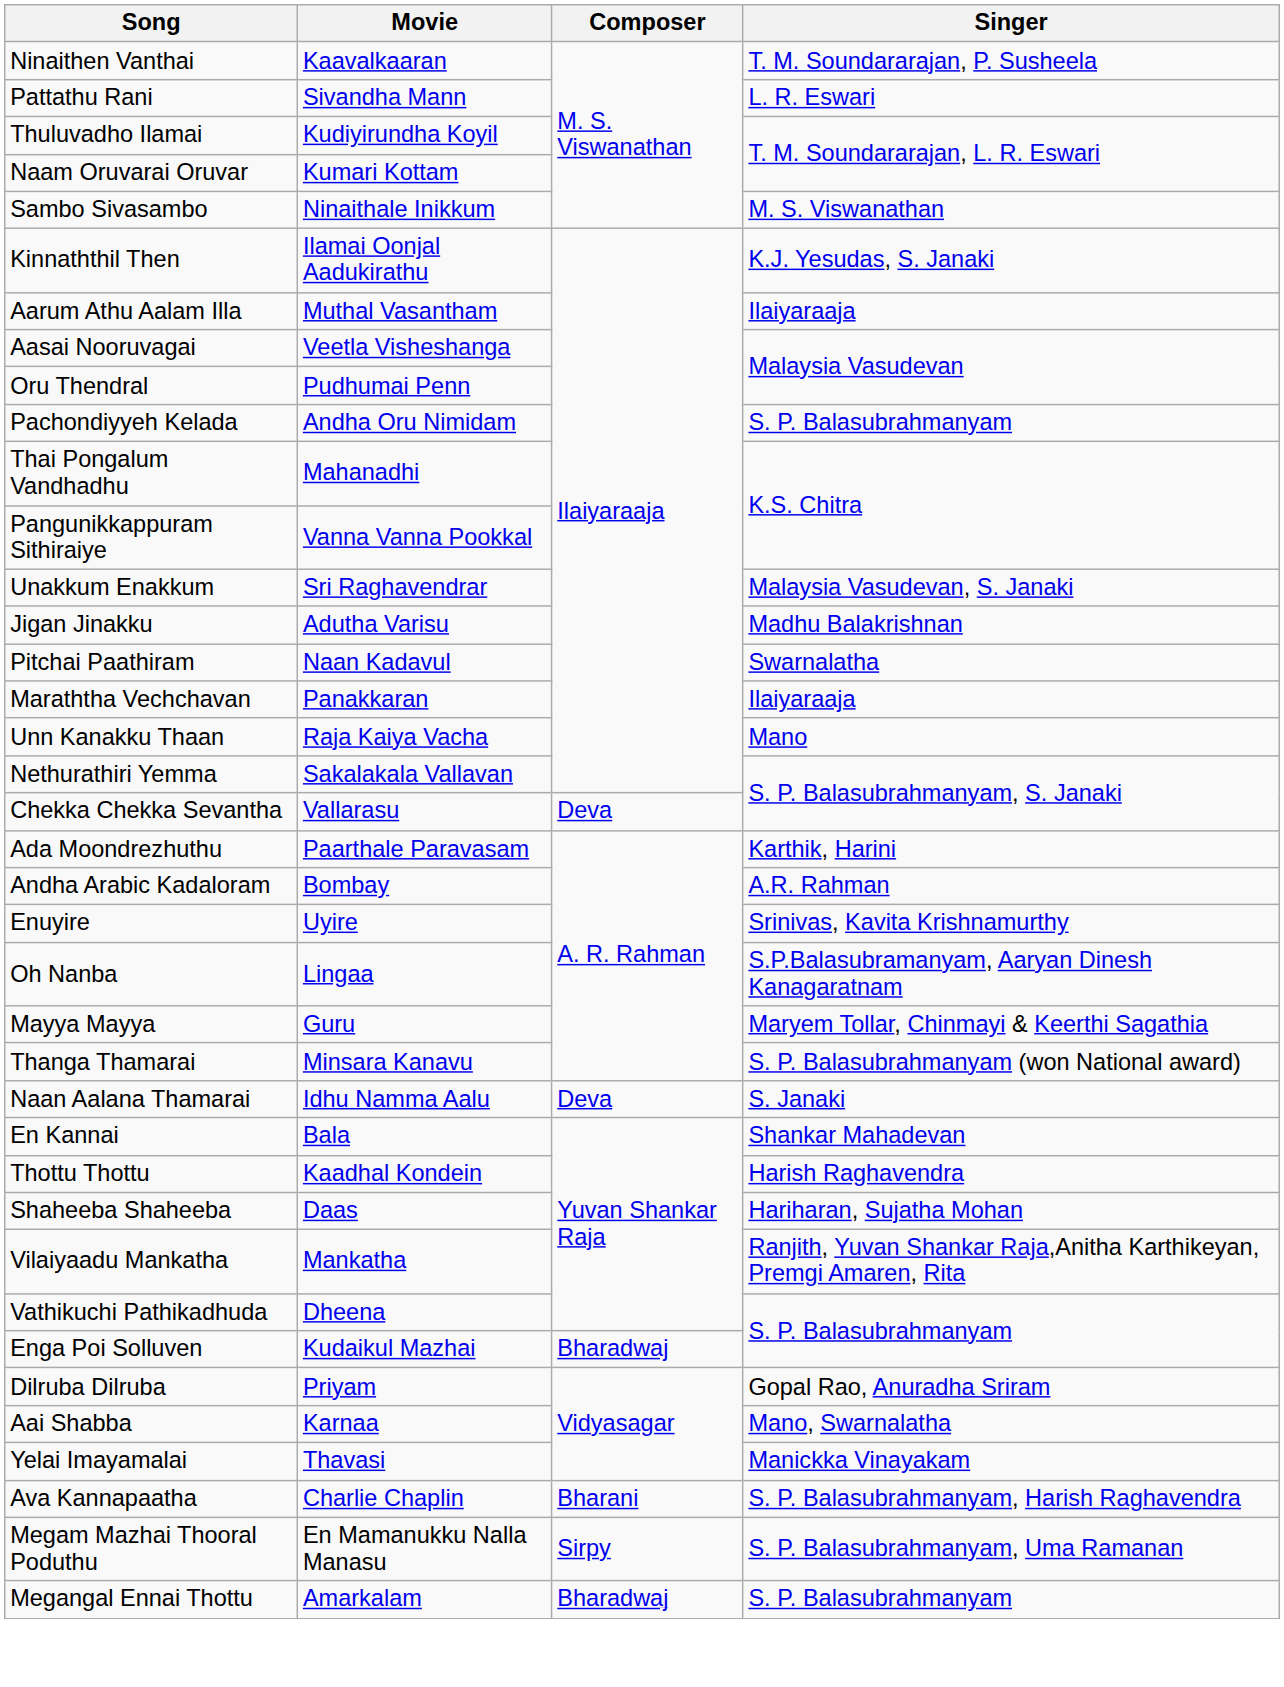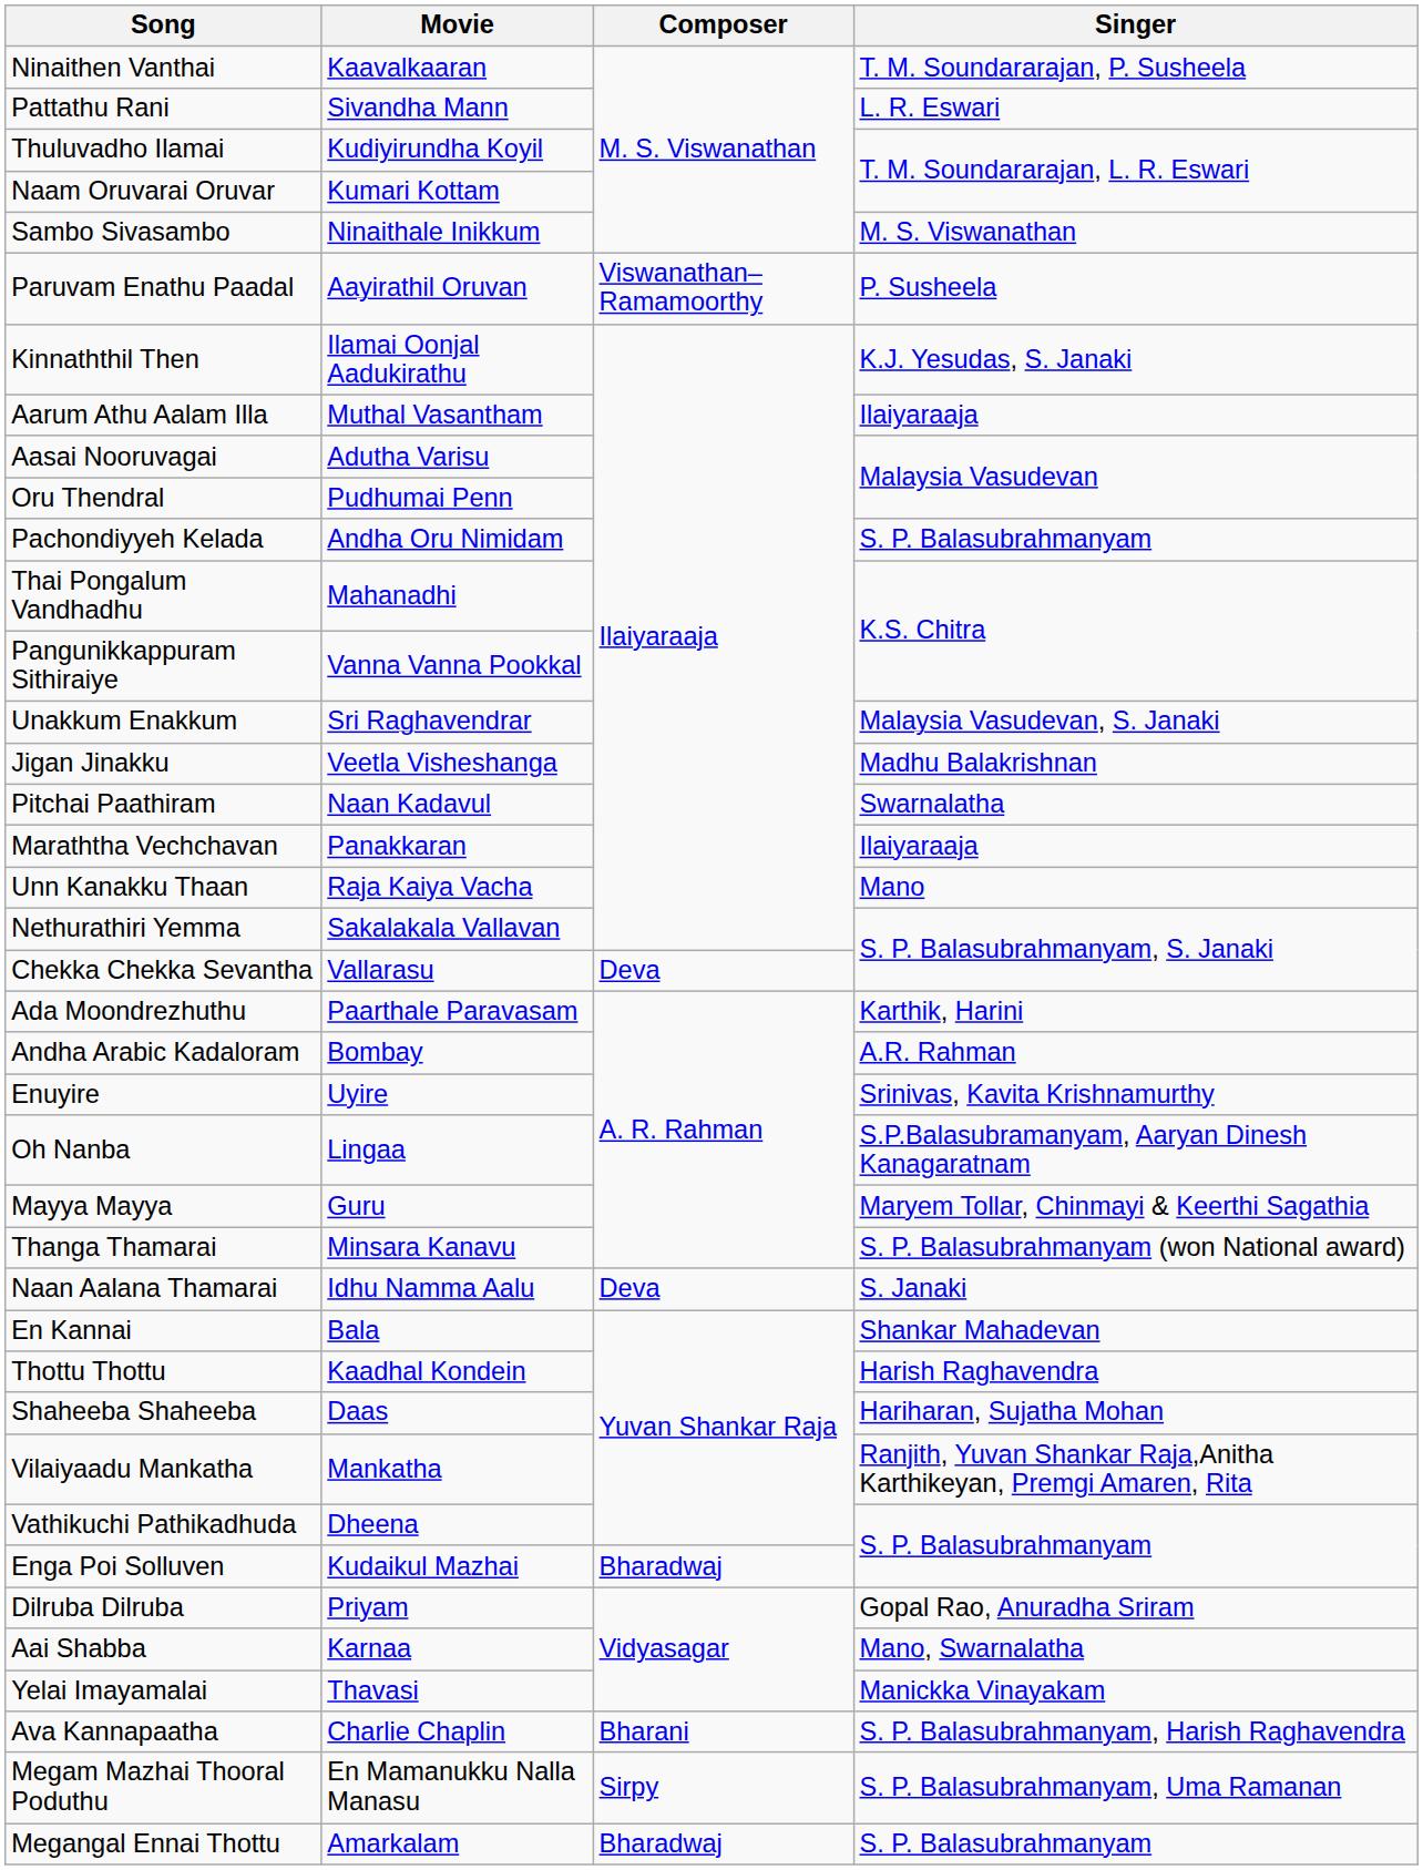 <table class="wikitable">
 <tr>
 <th>Song</th>
 <th>Movie</th>
 <th>Composer</th>
 <th>Singer</th>
 </tr>
 <tr>
 <td>Ninaithen Vanthai</td>
 <td><a href='#'>Kaavalkaaran</a></td>
 <td rowspan="5"><a href='#'>M. S. Viswanathan</a></td>
 <td><a href='#'>T. M. Soundararajan</a>, <a href='#'>P. Susheela</a></td>
 </tr>
 <tr>
 <td>Pattathu Rani</td>
 <td><a href='#'>Sivandha Mann</a></td>
 <td><a href='#'>L. R. Eswari</a></td>
 </tr>
 <tr>
 <td>Thuluvadho Ilamai</td>
 <td><a href='#'>Kudiyirundha Koyil</a></td>
 <td rowspan="2"><a href='#'>T. M. Soundararajan</a>, <a href='#'>L. R. Eswari</a></td>
 </tr>
 <tr>
 <td>Naam Oruvarai Oruvar</td>
 <td><a href='#'>Kumari Kottam</a></td>
 </tr>
 <tr>
 <td>Sambo Sivasambo</td>
 <td><a href='#'>Ninaithale Inikkum</a></td>
 <td><a href='#'>M. S. Viswanathan</a></td>
 </tr>
 <tr>
+<td>Paruvam Enathu Paadal</td>
+<td><a href='#'>Aayirathil Oruvan</a></td>
+<td><a href='#'>Viswanathan–Ramamoorthy</a></td>
+<td><a href='#'>P. Susheela</a></td>
+</tr>
+<tr>
 <td>Kinnaththil Then</td>
 <td><a href='#'>Ilamai Oonjal Aadukirathu</a></td>
 <td rowspan="13"><a href='#'>Ilaiyaraaja</a></td>
 <td><a href='#'>K.J. Yesudas</a>, <a href='#'>S. Janaki</a></td>
 </tr>
 <tr>
 <td>Aarum Athu Aalam Illa</td>
 <td><a href='#'>Muthal Vasantham</a></td>
 <td><a href='#'>Ilaiyaraaja</a></td>
 </tr>
 <tr>
 <td>Aasai Nooruvagai</td>
-<td><a href='#'>Veetla Visheshanga</a></td>
+<td><a href='#'>Adutha Varisu</a></td>
 <td rowspan=2><a href='#'>Malaysia Vasudevan</a></td>
 </tr>
 <tr>
 <td>Oru Thendral</td>
 <td><a href='#'>Pudhumai Penn</a></td>
 </tr>
 <tr>
 <td>Pachondiyyeh Kelada</td>
 <td><a href='#'>Andha Oru Nimidam</a></td>
 <td><a href='#'>S. P. Balasubrahmanyam</a></td>
 </tr>
 <tr>
 <td>Thai Pongalum Vandhadhu</td>
 <td><a href='#'>Mahanadhi</a></td>
 <td rowspan="2"><a href='#'>K.S. Chitra</a></td>
 </tr>
 <tr>
 <td>Pangunikkappuram Sithiraiye</td>
 <td><a href='#'>Vanna Vanna Pookkal</a></td>
 </tr>
 <tr>
 <td>Unakkum Enakkum</td>
 <td><a href='#'>Sri Raghavendrar</a></td>
 <td><a href='#'>Malaysia Vasudevan</a>, <a href='#'>S. Janaki</a></td>
 </tr>
 <tr>
 <td>Jigan Jinakku</td>
-<td><a href='#'>Adutha Varisu</a></td>
+<td><a href='#'>Veetla Visheshanga</a></td>
 <td><a href='#'>Madhu Balakrishnan</a></td>
 </tr>
 <tr>
 <td>Pitchai Paathiram</td>
 <td><a href='#'>Naan Kadavul</a></td>
 <td><a href='#'>Swarnalatha</a></td>
 </tr>
 <tr>
 <td>Maraththa Vechchavan</td>
 <td><a href='#'>Panakkaran</a></td>
 <td><a href='#'>Ilaiyaraaja</a></td>
 </tr>
 <tr>
 <td>Unn Kanakku Thaan</td>
 <td><a href='#'>Raja Kaiya Vacha</a></td>
 <td><a href='#'>Mano</a></td>
 </tr>
 <tr>
 <td>Nethurathiri Yemma</td>
 <td><a href='#'>Sakalakala Vallavan</a></td>
 <td rowspan="2"><a href='#'>S. P. Balasubrahmanyam</a>, <a href='#'>S. Janaki</a></td>
 </tr>
 <tr>
 <td>Chekka Chekka Sevantha</td>
 <td><a href='#'>Vallarasu</a></td>
 <td><a href='#'>Deva</a></td>
 </tr>
 <tr>
 <td>Ada Moondrezhuthu</td>
 <td><a href='#'>Paarthale Paravasam</a></td>
 <td rowspan=6><a href='#'>A. R. Rahman</a></td>
 <td><a href='#'>Karthik</a>, <a href='#'>Harini</a></td>
 </tr>
 <tr>
 <td>Andha Arabic Kadaloram</td>
 <td><a href='#'>Bombay</a></td>
 <td><a href='#'>A.R. Rahman</a></td>
 </tr>
 <tr>
 <td>Enuyire</td>
 <td><a href='#'>Uyire</a></td>
 <td><a href='#'>Srinivas</a>, <a href='#'>Kavita Krishnamurthy</a></td>
 </tr>
 <tr>
 <td>Oh Nanba</td>
 <td><a href='#'>Lingaa</a></td>
 <td><a href='#'>S.P.Balasubramanyam</a>, <a href='#'>Aaryan Dinesh Kanagaratnam</a></td>
 </tr>
 <tr>
 <td>Mayya Mayya</td>
 <td><a href='#'>Guru</a></td>
 <td><a href='#'>Maryem Tollar</a>, <a href='#'>Chinmayi</a> & <a href='#'>Keerthi Sagathia</a></td>
 </tr>
 <tr>
 <td>Thanga Thamarai</td>
 <td><a href='#'>Minsara Kanavu</a></td>
 <td><a href='#'>S. P. Balasubrahmanyam</a> (won National award)</td>
 </tr>
 <tr>
 <td>Naan Aalana Thamarai</td>
 <td><a href='#'>Idhu Namma Aalu</a></td>
 <td><a href='#'>Deva</a></td>
 <td><a href='#'>S. Janaki</a></td>
 </tr>
 <tr>
 <td>En Kannai</td>
 <td><a href='#'>Bala</a></td>
 <td rowspan="5"><a href='#'>Yuvan Shankar Raja</a></td>
 <td><a href='#'>Shankar Mahadevan</a></td>
 </tr>
 <tr>
 <td>Thottu Thottu</td>
 <td><a href='#'>Kaadhal Kondein</a></td>
 <td><a href='#'>Harish Raghavendra</a></td>
 </tr>
 <tr>
 <td>Shaheeba Shaheeba</td>
 <td><a href='#'>Daas</a></td>
 <td><a href='#'>Hariharan</a>, <a href='#'>Sujatha Mohan</a></td>
 </tr>
 <tr>
 <td>Vilaiyaadu Mankatha</td>
 <td><a href='#'>Mankatha</a></td>
 <td><a href='#'>Ranjith</a>, <a href='#'>Yuvan Shankar Raja</a>,Anitha Karthikeyan, <a href='#'>Premgi Amaren</a>, <a href='#'>Rita</a></td>
 </tr>
 <tr>
 <td>Vathikuchi Pathikadhuda</td>
 <td><a href='#'>Dheena</a></td>
 <td rowspan=2><a href='#'>S. P. Balasubrahmanyam</a></td>
 </tr>
 <tr>
 <td>Enga Poi Solluven</td>
 <td><a href='#'>Kudaikul Mazhai</a></td>
 <td><a href='#'>Bharadwaj</a></td>
 </tr>
 <tr>
 <td>Dilruba Dilruba</td>
 <td><a href='#'>Priyam</a></td>
 <td rowspan=3><a href='#'>Vidyasagar</a></td>
 <td>Gopal Rao, <a href='#'>Anuradha Sriram</a></td>
 </tr>
 <tr>
 <td>Aai Shabba</td>
 <td><a href='#'>Karnaa</a></td>
 <td><a href='#'>Mano</a>, <a href='#'>Swarnalatha</a></td>
 </tr>
 <tr>
 <td>Yelai Imayamalai</td>
 <td><a href='#'>Thavasi</a></td>
 <td><a href='#'>Manickka Vinayakam</a></td>
 </tr>
 <tr>
 <td>Ava Kannapaatha</td>
 <td><a href='#'>Charlie Chaplin</a></td>
 <td><a href='#'>Bharani</a></td>
 <td><a href='#'>S. P. Balasubrahmanyam</a>, <a href='#'>Harish Raghavendra</a></td>
 </tr>
 <tr>
 <td>Megam Mazhai Thooral Poduthu</td>
 <td>En Mamanukku Nalla Manasu</td>
 <td><a href='#'>Sirpy</a></td>
 <td><a href='#'>S. P. Balasubrahmanyam</a>, <a href='#'>Uma Ramanan</a></td>
 </tr>
 <tr>
 <td>Megangal Ennai Thottu</td>
 <td><a href='#'>Amarkalam</a></td>
 <td><a href='#'>Bharadwaj</a></td>
 <td><a href='#'>S. P. Balasubrahmanyam</a></td>
 </tr>
 </table>
